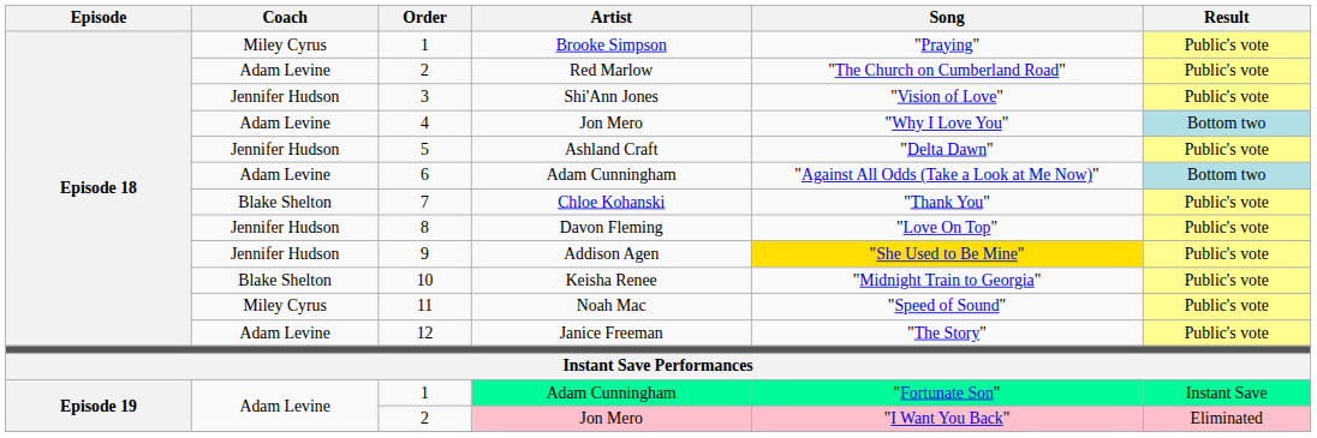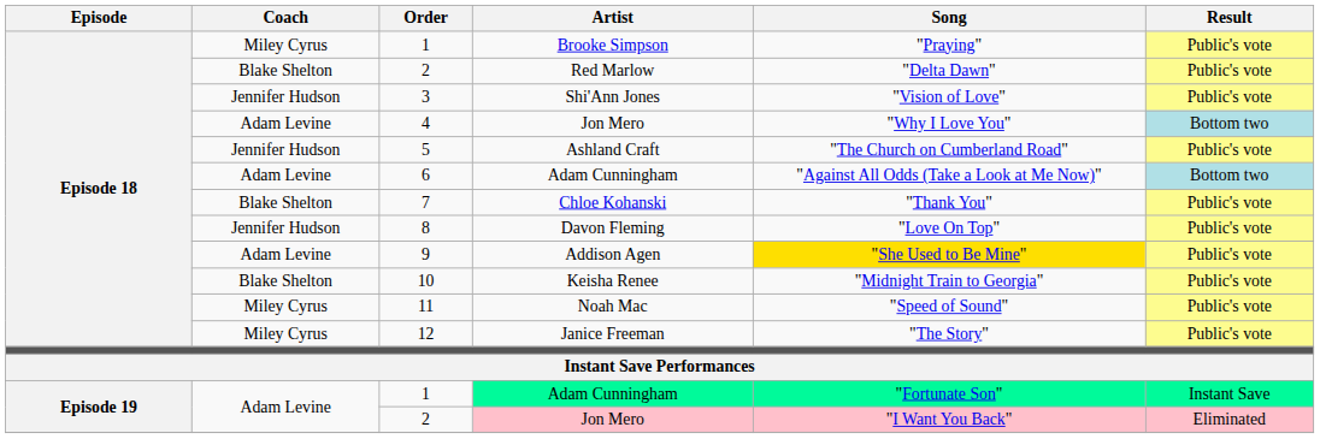 <table class="wikitable" style="text-align:center; width:100%;">
 <tr>
 <th style="width:10%;">Episode</th>
 <th style="width:10%;">Coach</th>
 <th style="width:05%;">Order</th>
 <th style="width:15%;">Artist</th>
 <th style="width:21%;">Song</th>
 <th style="width:9%;">Result</th>
 </tr>
 <tr>
 <th rowspan="12" scope="row">Episode 18<br><small></small></th>
 <td>Miley Cyrus</td>
 <td>1</td>
 <td style=><a href='#'>Brooke Simpson</a></td>
 <td style=>"<a href='#'>Praying</a>"</td>
 <td style="background:#fdfc8f;">Public's vote</td>
 </tr>
 <tr>
-<td>Adam Levine</td>
+<td>Blake Shelton</td>
 <td>2</td>
 <td style=>Red Marlow</td>
-<td style=>"<a href='#'>The Church on Cumberland Road</a>"</td>
+<td style=>"<a href='#'>Delta Dawn</a>"</td>
 <td style="background:#fdfc8f;">Public's vote</td>
 </tr>
 <tr>
 <td>Jennifer Hudson</td>
 <td>3</td>
 <td style=>Shi'Ann Jones</td>
 <td style=>"<a href='#'>Vision of Love</a>"</td>
 <td style="background:#fdfc8f;">Public's vote</td>
 </tr>
 <tr>
 <td>Adam Levine</td>
 <td>4</td>
 <td>Jon Mero</td>
 <td>"<a href='#'>Why I Love You</a>"</td>
 <td style="background:#B0E0E6;">Bottom two</td>
 </tr>
 <tr>
 <td>Jennifer Hudson</td>
 <td>5</td>
 <td style=>Ashland Craft</td>
-<td style=>"<a href='#'>Delta Dawn</a>"</td>
+<td style=>"<a href='#'>The Church on Cumberland Road</a>"</td>
 <td style="background:#fdfc8f;">Public's vote</td>
 </tr>
 <tr>
 <td>Adam Levine</td>
 <td>6</td>
 <td style=>Adam Cunningham</td>
 <td style=>"<a href='#'>Against All Odds (Take a Look at Me Now)</a>"</td>
 <td style="background:#B0E0E6;">Bottom two</td>
 </tr>
 <tr>
 <td>Blake Shelton</td>
 <td>7</td>
 <td><a href='#'>Chloe Kohanski</a></td>
 <td style=>"<a href='#'>Thank You</a>"</td>
 <td style="background:#fdfc8f;">Public's vote</td>
 </tr>
 <tr>
 <td>Jennifer Hudson</td>
 <td>8</td>
 <td>Davon Fleming</td>
 <td style=>"<a href='#'>Love On Top</a>"</td>
 <td style="background:#fdfc8f;">Public's vote</td>
 </tr>
 <tr>
-<td>Jennifer Hudson</td>
+<td>Adam Levine</td>
 <td>9</td>
 <td>Addison Agen</td>
 <td style="background:#fedf00;">"<a href='#'>She Used to Be Mine</a>"</td>
 <td style="background:#fdfc8f;">Public's vote</td>
 </tr>
 <tr>
 <td>Blake Shelton</td>
 <td>10</td>
 <td>Keisha Renee</td>
 <td style=>"<a href='#'>Midnight Train to Georgia</a>"</td>
 <td style="background:#fdfc8f;">Public's vote</td>
 </tr>
 <tr>
 <td>Miley Cyrus</td>
 <td>11</td>
 <td>Noah Mac</td>
 <td>"<a href='#'>Speed of Sound</a>"</td>
 <td style="background:#fdfc8f;">Public's vote</td>
 </tr>
 <tr>
-<td>Adam Levine</td>
+<td>Miley Cyrus</td>
 <td>12</td>
 <td>Janice Freeman</td>
 <td>"<a href='#'>The Story</a>"</td>
 <td style="background:#fdfc8f;">Public's vote</td>
 </tr>
 <tr>
 <td colspan="6" style="background:#555;"></td>
 </tr>
 <tr>
 <th colspan="6">Instant Save Performances</th>
 </tr>
 <tr>
 <th rowspan="2" scope="row">Episode 19<br><small></small></th>
 <td rowspan=2>Adam Levine</td>
 <td>1</td>
 <td style="background:#00FA9A;">Adam Cunningham</td>
 <td style="background:#00FA9A;">"<a href='#'>Fortunate Son</a>"</td>
 <td style="background:#00FA9A;">Instant Save</td>
 </tr>
 <tr>
 <td>2</td>
 <td style="background:Pink;">Jon Mero</td>
 <td style="background:Pink;">"<a href='#'>I Want You Back</a>"</td>
 <td style="background:Pink;">Eliminated</td>
 </tr>
 <tr>
 </tr>
 </table>
